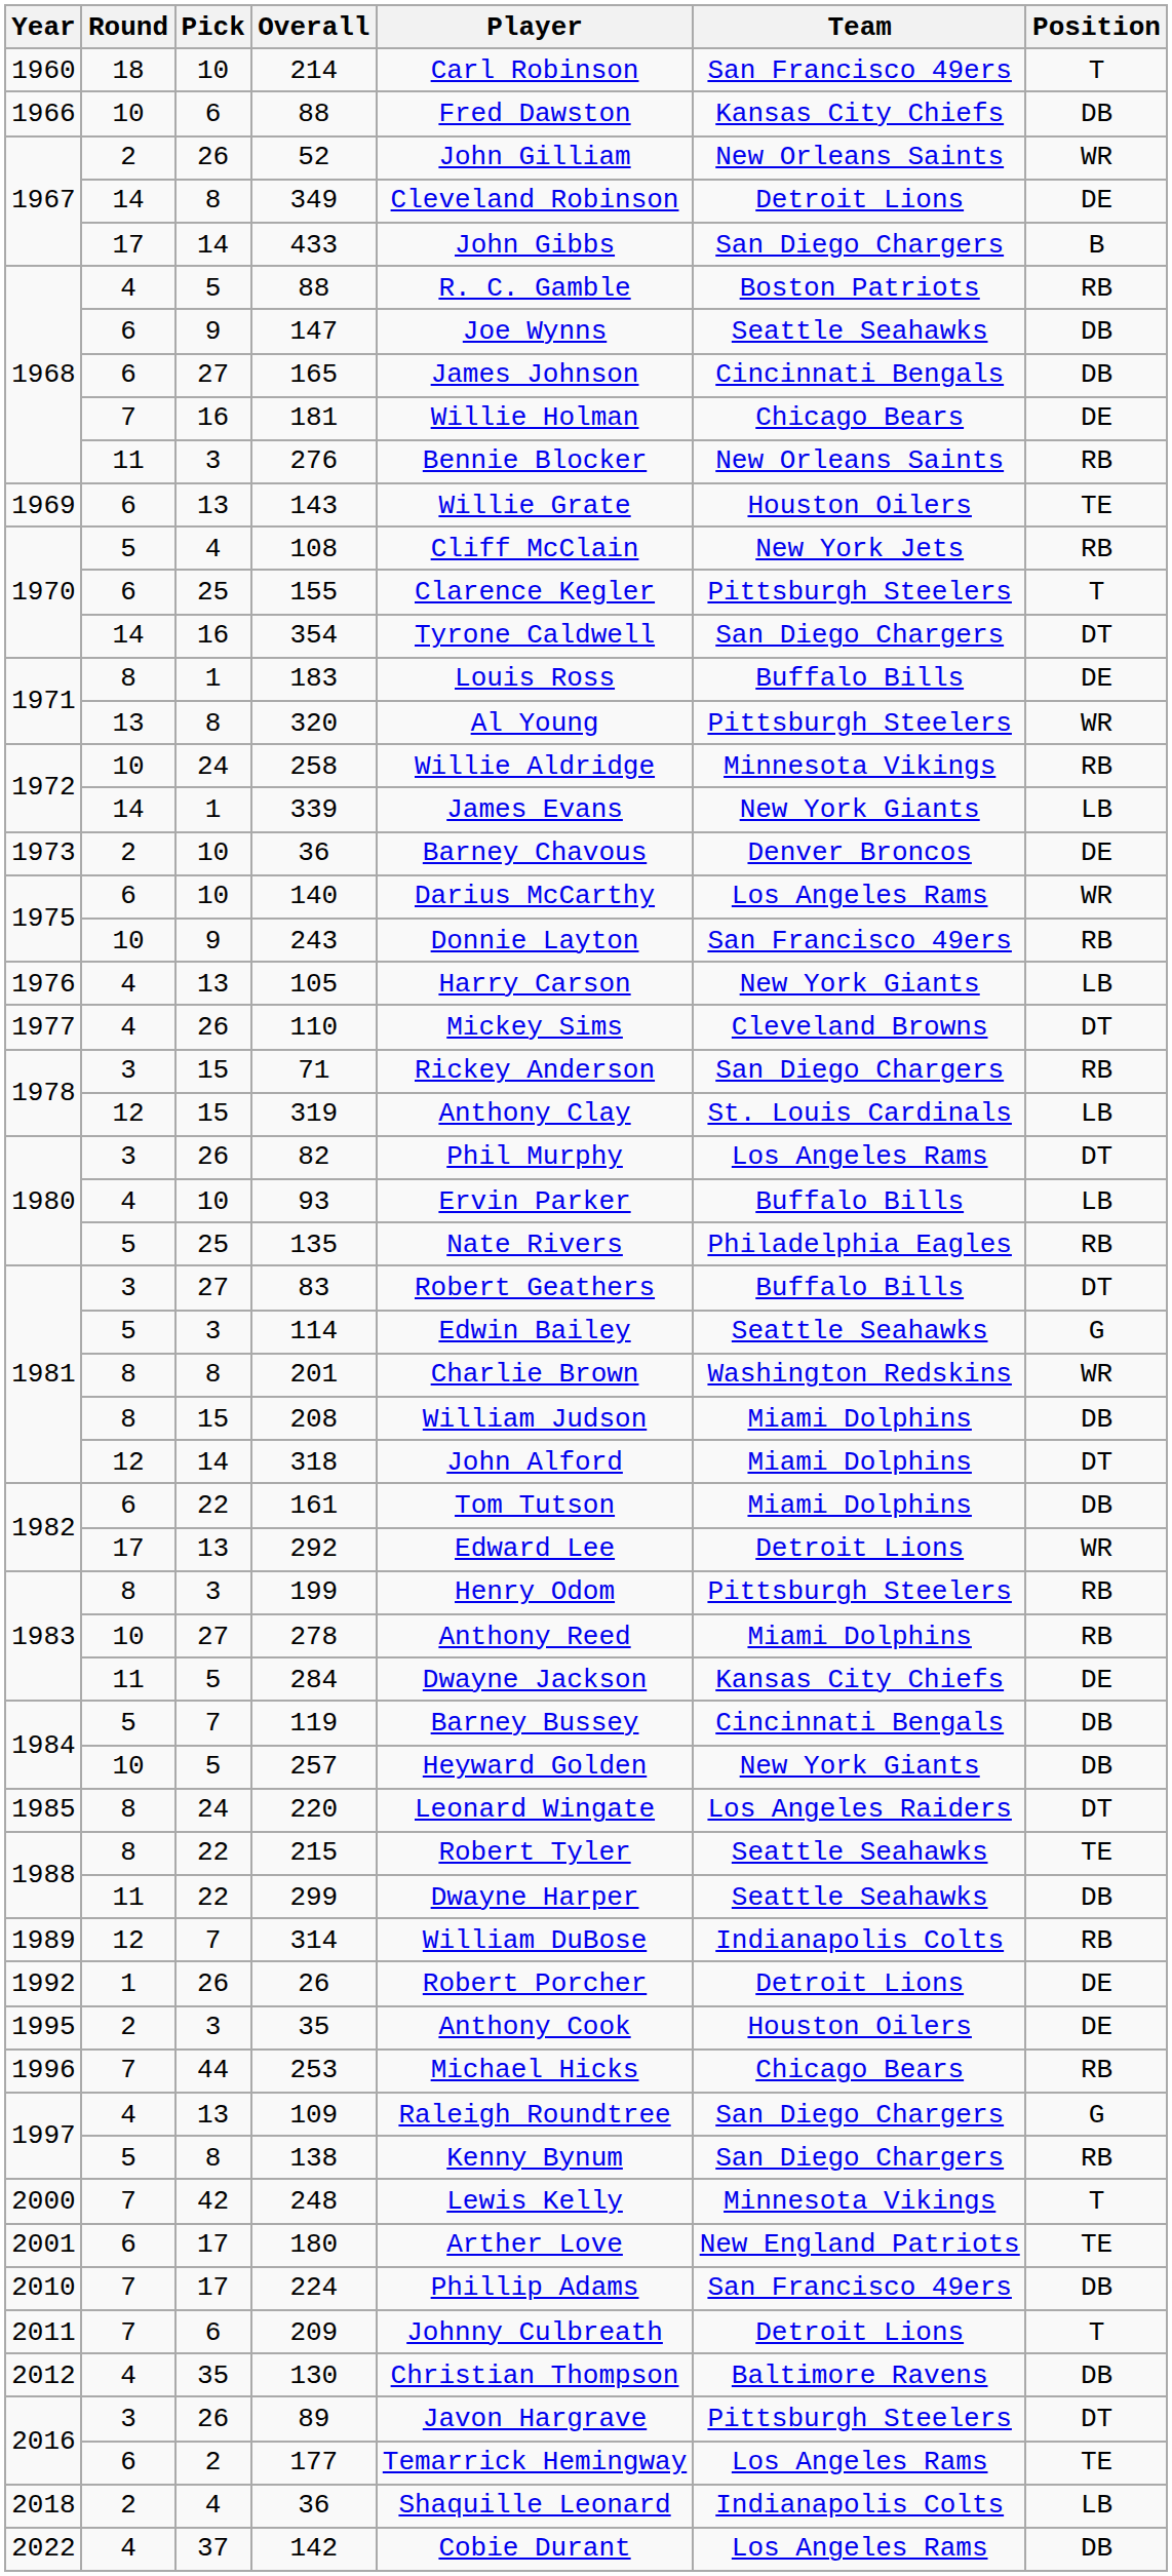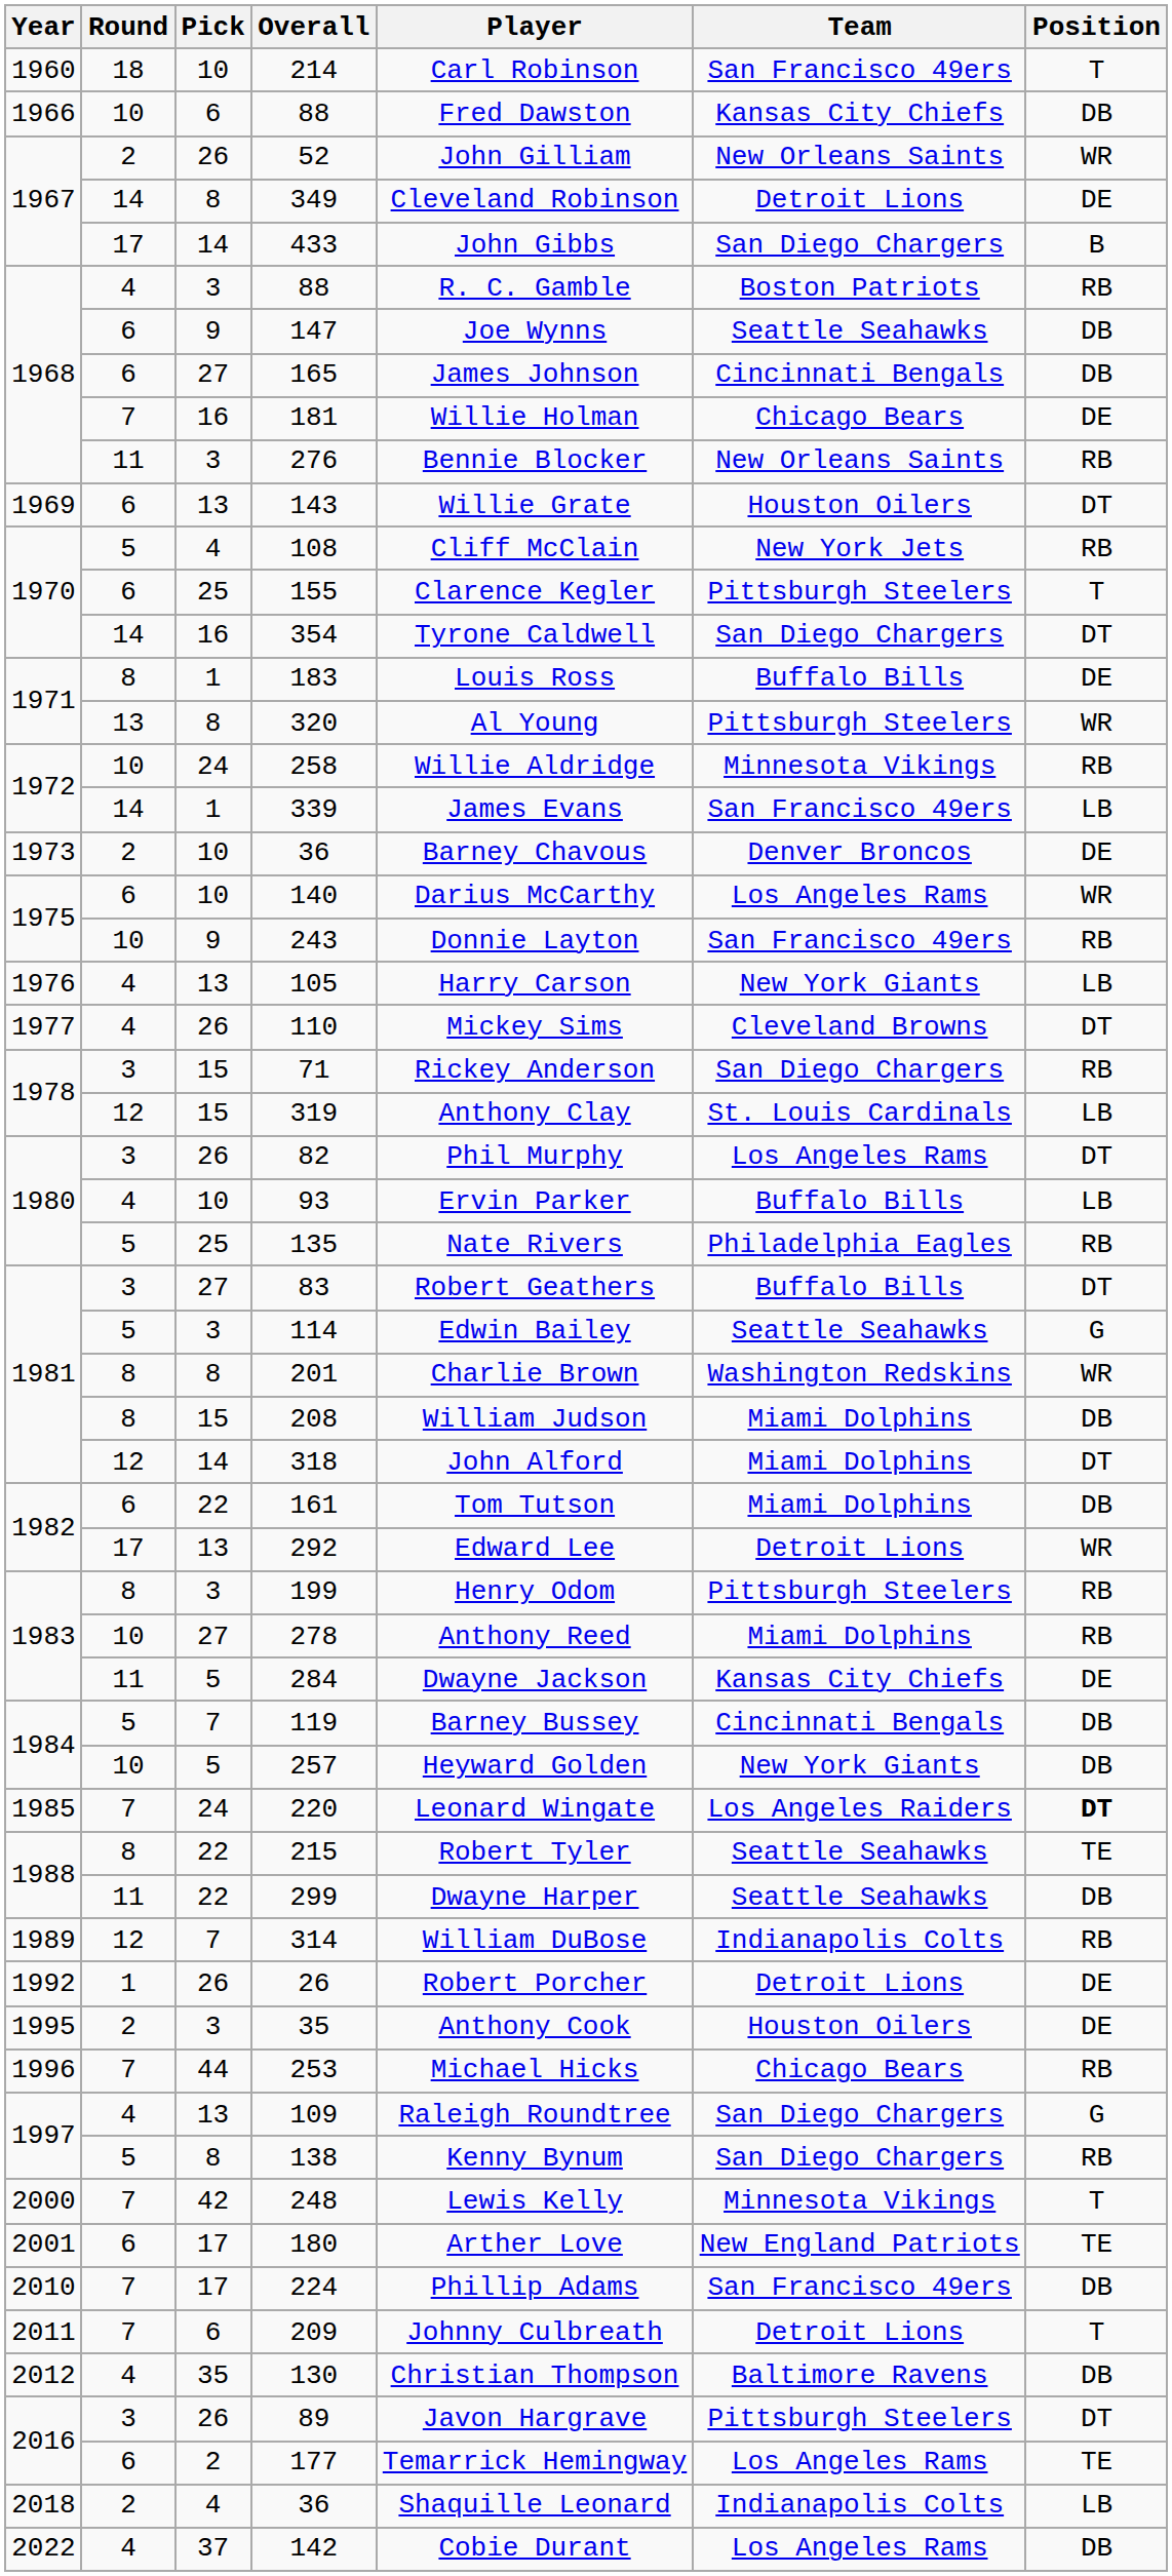 <table class="wikitable sortable" style="text-align: center;">
 <tr>
 <th>Year</th>
 <th>Round</th>
 <th>Pick</th>
 <th>Overall</th>
 <th>Player</th>
 <th>Team</th>
 <th>Position</th>
 </tr>
 <tr>
 <td>1960</td>
 <td>18</td>
 <td>10</td>
 <td>214</td>
 <td><a href='#'>Carl Robinson</a></td>
 <td><a href='#'>San Francisco 49ers</a></td>
 <td>T</td>
 </tr>
 <tr>
 <td>1966</td>
 <td>10</td>
 <td>6</td>
 <td>88</td>
 <td><a href='#'>Fred Dawston</a></td>
 <td><a href='#'>Kansas City Chiefs</a></td>
 <td>DB</td>
 </tr>
 <tr>
 <td rowspan="3">1967</td>
 <td>2</td>
 <td>26</td>
 <td>52</td>
 <td><a href='#'>John Gilliam</a></td>
 <td><a href='#'>New Orleans Saints</a></td>
 <td>WR</td>
 </tr>
 <tr>
 <td>14</td>
 <td>8</td>
 <td>349</td>
 <td><a href='#'>Cleveland Robinson</a></td>
 <td><a href='#'>Detroit Lions</a></td>
 <td>DE</td>
 </tr>
 <tr>
 <td>17</td>
 <td>14</td>
 <td>433</td>
 <td><a href='#'>John Gibbs</a></td>
 <td><a href='#'>San Diego Chargers</a></td>
 <td>B</td>
 </tr>
 <tr>
 <td rowspan="5">1968</td>
 <td>4</td>
-<td>5</td>
+<td>3</td>
 <td>88</td>
 <td><a href='#'>R. C. Gamble</a></td>
 <td><a href='#'>Boston Patriots</a></td>
 <td>RB</td>
 </tr>
 <tr>
 <td>6</td>
 <td>9</td>
 <td>147</td>
 <td><a href='#'>Joe Wynns</a></td>
 <td><a href='#'>Seattle Seahawks</a></td>
 <td>DB</td>
 </tr>
 <tr>
 <td>6</td>
 <td>27</td>
 <td>165</td>
 <td><a href='#'>James Johnson</a></td>
 <td><a href='#'>Cincinnati Bengals</a></td>
 <td>DB</td>
 </tr>
 <tr>
 <td>7</td>
 <td>16</td>
 <td>181</td>
 <td><a href='#'>Willie Holman</a></td>
 <td><a href='#'>Chicago Bears</a></td>
 <td>DE</td>
 </tr>
 <tr>
 <td>11</td>
 <td>3</td>
 <td>276</td>
 <td><a href='#'>Bennie Blocker</a></td>
 <td><a href='#'>New Orleans Saints</a></td>
 <td>RB</td>
 </tr>
 <tr>
 <td>1969</td>
 <td>6</td>
 <td>13</td>
 <td>143</td>
 <td><a href='#'>Willie Grate</a></td>
 <td><a href='#'>Houston Oilers</a></td>
-<td>TE</td>
+<td>DT</td>
 </tr>
 <tr>
 <td rowspan="3">1970</td>
 <td>5</td>
 <td>4</td>
 <td>108</td>
 <td><a href='#'>Cliff McClain</a></td>
 <td><a href='#'>New York Jets</a></td>
 <td>RB</td>
 </tr>
 <tr>
 <td>6</td>
 <td>25</td>
 <td>155</td>
 <td><a href='#'>Clarence Kegler</a></td>
 <td><a href='#'>Pittsburgh Steelers</a></td>
 <td>T</td>
 </tr>
 <tr>
 <td>14</td>
 <td>16</td>
 <td>354</td>
 <td><a href='#'>Tyrone Caldwell</a></td>
 <td><a href='#'>San Diego Chargers</a></td>
 <td>DT</td>
 </tr>
 <tr>
 <td rowspan="2">1971</td>
 <td>8</td>
 <td>1</td>
 <td>183</td>
 <td><a href='#'>Louis Ross</a></td>
 <td><a href='#'>Buffalo Bills</a></td>
 <td>DE</td>
 </tr>
 <tr>
 <td>13</td>
 <td>8</td>
 <td>320</td>
 <td><a href='#'>Al Young</a></td>
 <td><a href='#'>Pittsburgh Steelers</a></td>
 <td>WR</td>
 </tr>
 <tr>
 <td rowspan="2">1972</td>
 <td>10</td>
 <td>24</td>
 <td>258</td>
 <td><a href='#'>Willie Aldridge</a></td>
 <td><a href='#'>Minnesota Vikings</a></td>
 <td>RB</td>
 </tr>
 <tr>
 <td>14</td>
 <td>1</td>
 <td>339</td>
 <td><a href='#'>James Evans</a></td>
-<td><a href='#'>New York Giants</a></td>
+<td><a href='#'>San Francisco 49ers</a></td>
 <td>LB</td>
 </tr>
 <tr>
 <td>1973</td>
 <td>2</td>
 <td>10</td>
 <td>36</td>
 <td><a href='#'>Barney Chavous</a></td>
 <td><a href='#'>Denver Broncos</a></td>
 <td>DE</td>
 </tr>
 <tr>
 <td rowspan="2">1975</td>
 <td>6</td>
 <td>10</td>
 <td>140</td>
 <td><a href='#'>Darius McCarthy</a></td>
 <td><a href='#'>Los Angeles Rams</a></td>
 <td>WR</td>
 </tr>
 <tr>
 <td>10</td>
 <td>9</td>
 <td>243</td>
 <td><a href='#'>Donnie Layton</a></td>
 <td><a href='#'>San Francisco 49ers</a></td>
 <td>RB</td>
 </tr>
 <tr>
 <td>1976</td>
 <td>4</td>
 <td>13</td>
 <td>105</td>
 <td><a href='#'>Harry Carson</a></td>
 <td><a href='#'>New York Giants</a></td>
 <td>LB</td>
 </tr>
 <tr>
 <td>1977</td>
 <td>4</td>
 <td>26</td>
 <td>110</td>
 <td><a href='#'>Mickey Sims</a></td>
 <td><a href='#'>Cleveland Browns</a></td>
 <td>DT</td>
 </tr>
 <tr>
 <td rowspan="2">1978</td>
 <td>3</td>
 <td>15</td>
 <td>71</td>
 <td><a href='#'>Rickey Anderson</a></td>
 <td><a href='#'>San Diego Chargers</a></td>
 <td>RB</td>
 </tr>
 <tr>
 <td>12</td>
 <td>15</td>
 <td>319</td>
 <td><a href='#'>Anthony Clay</a></td>
 <td><a href='#'>St. Louis Cardinals</a></td>
 <td>LB</td>
 </tr>
 <tr>
 <td rowspan="3">1980</td>
 <td>3</td>
 <td>26</td>
 <td>82</td>
 <td><a href='#'>Phil Murphy</a></td>
 <td><a href='#'>Los Angeles Rams</a></td>
 <td>DT</td>
 </tr>
 <tr>
 <td>4</td>
 <td>10</td>
 <td>93</td>
 <td><a href='#'>Ervin Parker</a></td>
 <td><a href='#'>Buffalo Bills</a></td>
 <td>LB</td>
 </tr>
 <tr>
 <td>5</td>
 <td>25</td>
 <td>135</td>
 <td><a href='#'>Nate Rivers</a></td>
 <td><a href='#'>Philadelphia Eagles</a></td>
 <td>RB</td>
 </tr>
 <tr>
 <td rowspan="5">1981</td>
 <td>3</td>
 <td>27</td>
 <td>83</td>
 <td><a href='#'>Robert Geathers</a></td>
 <td><a href='#'>Buffalo Bills</a></td>
 <td>DT</td>
 </tr>
 <tr>
 <td>5</td>
 <td>3</td>
 <td>114</td>
 <td><a href='#'>Edwin Bailey</a></td>
 <td><a href='#'>Seattle Seahawks</a></td>
 <td>G</td>
 </tr>
 <tr>
 <td>8</td>
 <td>8</td>
 <td>201</td>
 <td><a href='#'>Charlie Brown</a></td>
 <td><a href='#'>Washington Redskins</a></td>
 <td>WR</td>
 </tr>
 <tr>
 <td>8</td>
 <td>15</td>
 <td>208</td>
 <td><a href='#'>William Judson</a></td>
 <td><a href='#'>Miami Dolphins</a></td>
 <td>DB</td>
 </tr>
 <tr>
 <td>12</td>
 <td>14</td>
 <td>318</td>
 <td><a href='#'>John Alford</a></td>
 <td><a href='#'>Miami Dolphins</a></td>
 <td>DT</td>
 </tr>
 <tr>
 <td rowspan="2">1982</td>
 <td>6</td>
 <td>22</td>
 <td>161</td>
 <td><a href='#'>Tom Tutson</a></td>
 <td><a href='#'>Miami Dolphins</a></td>
 <td>DB</td>
 </tr>
 <tr>
 <td>17</td>
 <td>13</td>
 <td>292</td>
 <td><a href='#'>Edward Lee</a></td>
 <td><a href='#'>Detroit Lions</a></td>
 <td>WR</td>
 </tr>
 <tr>
 <td rowspan="3">1983</td>
 <td>8</td>
 <td>3</td>
 <td>199</td>
 <td><a href='#'>Henry Odom</a></td>
 <td><a href='#'>Pittsburgh Steelers</a></td>
 <td>RB</td>
 </tr>
 <tr>
 <td>10</td>
 <td>27</td>
 <td>278</td>
 <td><a href='#'>Anthony Reed</a></td>
 <td><a href='#'>Miami Dolphins</a></td>
 <td>RB</td>
 </tr>
 <tr>
 <td>11</td>
 <td>5</td>
 <td>284</td>
 <td><a href='#'>Dwayne Jackson</a></td>
 <td><a href='#'>Kansas City Chiefs</a></td>
 <td>DE</td>
 </tr>
 <tr>
 <td rowspan="2">1984</td>
 <td>5</td>
 <td>7</td>
 <td>119</td>
 <td><a href='#'>Barney Bussey</a></td>
 <td><a href='#'>Cincinnati Bengals</a></td>
 <td>DB</td>
 </tr>
 <tr>
 <td>10</td>
 <td>5</td>
 <td>257</td>
 <td><a href='#'>Heyward Golden</a></td>
 <td><a href='#'>New York Giants</a></td>
 <td>DB</td>
 </tr>
 <tr>
 <td>1985</td>
-<td>8</td>
+<td>7</td>
 <td>24</td>
 <td>220</td>
 <td><a href='#'>Leonard Wingate</a></td>
 <td><a href='#'>Los Angeles Raiders</a></td>
-<td>DT</td>
+<td><strong>DT</strong></td>
 </tr>
 <tr>
 <td rowspan="2">1988</td>
 <td>8</td>
 <td>22</td>
 <td>215</td>
 <td><a href='#'>Robert Tyler</a></td>
 <td><a href='#'>Seattle Seahawks</a></td>
 <td>TE</td>
 </tr>
 <tr>
 <td>11</td>
 <td>22</td>
 <td>299</td>
 <td><a href='#'>Dwayne Harper</a></td>
 <td><a href='#'>Seattle Seahawks</a></td>
 <td>DB</td>
 </tr>
 <tr>
 <td>1989</td>
 <td>12</td>
 <td>7</td>
 <td>314</td>
 <td><a href='#'>William DuBose</a></td>
 <td><a href='#'>Indianapolis Colts</a></td>
 <td>RB</td>
 </tr>
 <tr>
 <td>1992</td>
 <td>1</td>
 <td>26</td>
 <td>26</td>
 <td><a href='#'>Robert Porcher</a></td>
 <td><a href='#'>Detroit Lions</a></td>
 <td>DE</td>
 </tr>
 <tr>
 <td>1995</td>
 <td>2</td>
 <td>3</td>
 <td>35</td>
 <td><a href='#'>Anthony Cook</a></td>
 <td><a href='#'>Houston Oilers</a></td>
 <td>DE</td>
 </tr>
 <tr>
 <td>1996</td>
 <td>7</td>
 <td>44</td>
 <td>253</td>
 <td><a href='#'>Michael Hicks</a></td>
 <td><a href='#'>Chicago Bears</a></td>
 <td>RB</td>
 </tr>
 <tr>
 <td rowspan="2">1997</td>
 <td>4</td>
 <td>13</td>
 <td>109</td>
 <td><a href='#'>Raleigh Roundtree</a></td>
 <td><a href='#'>San Diego Chargers</a></td>
 <td>G</td>
 </tr>
 <tr>
 <td>5</td>
 <td>8</td>
 <td>138</td>
 <td><a href='#'>Kenny Bynum</a></td>
 <td><a href='#'>San Diego Chargers</a></td>
 <td>RB</td>
 </tr>
 <tr>
 <td>2000</td>
 <td>7</td>
 <td>42</td>
 <td>248</td>
 <td><a href='#'>Lewis Kelly</a></td>
 <td><a href='#'>Minnesota Vikings</a></td>
 <td>T</td>
 </tr>
 <tr>
 <td>2001</td>
 <td>6</td>
 <td>17</td>
 <td>180</td>
 <td><a href='#'>Arther Love</a></td>
 <td><a href='#'>New England Patriots</a></td>
 <td>TE</td>
 </tr>
 <tr>
 <td>2010</td>
 <td>7</td>
 <td>17</td>
 <td>224</td>
 <td><a href='#'>Phillip Adams</a></td>
 <td><a href='#'>San Francisco 49ers</a></td>
 <td>DB</td>
 </tr>
 <tr>
 <td>2011</td>
 <td>7</td>
 <td>6</td>
 <td>209</td>
 <td><a href='#'>Johnny Culbreath</a></td>
 <td><a href='#'>Detroit Lions</a></td>
 <td>T</td>
 </tr>
 <tr>
 <td>2012</td>
 <td>4</td>
 <td>35</td>
 <td>130</td>
 <td><a href='#'>Christian Thompson</a></td>
 <td><a href='#'>Baltimore Ravens</a></td>
 <td>DB</td>
 </tr>
 <tr>
 <td rowspan="2">2016</td>
 <td>3</td>
 <td>26</td>
 <td>89</td>
 <td><a href='#'>Javon Hargrave</a></td>
 <td><a href='#'>Pittsburgh Steelers</a></td>
 <td>DT</td>
 </tr>
 <tr>
 <td>6</td>
 <td>2</td>
 <td>177</td>
 <td><a href='#'>Temarrick Hemingway</a></td>
 <td><a href='#'>Los Angeles Rams</a></td>
 <td>TE</td>
 </tr>
 <tr>
 <td>2018</td>
 <td>2</td>
 <td>4</td>
 <td>36</td>
 <td><a href='#'>Shaquille Leonard</a></td>
 <td><a href='#'>Indianapolis Colts</a></td>
 <td>LB</td>
 </tr>
 <tr>
 <td>2022</td>
 <td>4</td>
 <td>37</td>
 <td>142</td>
 <td><a href='#'>Cobie Durant</a></td>
 <td><a href='#'>Los Angeles Rams</a></td>
 <td>DB</td>
 </tr>
 <tr>
 </tr>
 </table>
